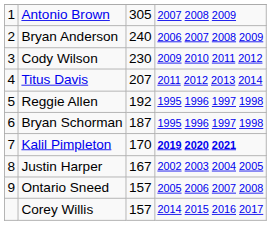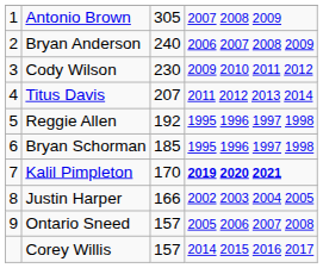 <table class="wikitable">
 <tr>
 </tr>
 <tr>
 <td>1</td>
 <td><a href='#'>Antonio Brown</a></td>
 <td>305</td>
 <td style="font-size:80%;"><a href='#'>2007</a> <a href='#'>2008</a> <a href='#'>2009</a></td>
 </tr>
 <tr>
 <td>2</td>
 <td>Bryan Anderson</td>
 <td>240</td>
 <td style="font-size:80%;"><a href='#'>2006</a> <a href='#'>2007</a> <a href='#'>2008</a> <a href='#'>2009</a></td>
 </tr>
 <tr>
 <td>3</td>
 <td>Cody Wilson</td>
 <td>230</td>
 <td style="font-size:80%;"><a href='#'>2009</a> <a href='#'>2010</a> <a href='#'>2011</a> <a href='#'>2012</a></td>
 </tr>
 <tr>
 <td>4</td>
 <td><a href='#'>Titus Davis</a></td>
 <td>207</td>
 <td style="font-size:80%;"><a href='#'>2011</a> <a href='#'>2012</a> <a href='#'>2013</a> <a href='#'>2014</a></td>
 </tr>
 <tr>
 <td>5</td>
 <td>Reggie Allen</td>
 <td>192</td>
 <td style="font-size:80%;"><a href='#'>1995</a> <a href='#'>1996</a> <a href='#'>1997</a> <a href='#'>1998</a></td>
 </tr>
 <tr>
 <td>6</td>
 <td>Bryan Schorman</td>
-<td>187</td>
+<td>185</td>
 <td style="font-size:80%;"><a href='#'>1995</a> <a href='#'>1996</a> <a href='#'>1997</a> <a href='#'>1998</a></td>
 </tr>
 <tr>
 <td>7</td>
 <td><a href='#'>Kalil Pimpleton</a></td>
 <td>170</td>
 <td style="font-size:80%;"><strong><a href='#'>2019</a> <a href='#'>2020</a> <a href='#'>2021</a></strong></td>
 </tr>
 <tr>
 <td>8</td>
 <td>Justin Harper</td>
-<td>167</td>
+<td>166</td>
 <td style="font-size:80%;"><a href='#'>2002</a> <a href='#'>2003</a> <a href='#'>2004</a> <a href='#'>2005</a></td>
 </tr>
 <tr>
 <td>9</td>
 <td>Ontario Sneed</td>
 <td>157</td>
 <td style="font-size:80%;"><a href='#'>2005</a> <a href='#'>2006</a> <a href='#'>2007</a> <a href='#'>2008</a></td>
 </tr>
 <tr>
 <td></td>
 <td>Corey Willis</td>
 <td>157</td>
 <td style="font-size:80%;"><a href='#'>2014</a> <a href='#'>2015</a> <a href='#'>2016</a> <a href='#'>2017</a></td>
 </tr>
 </table>
